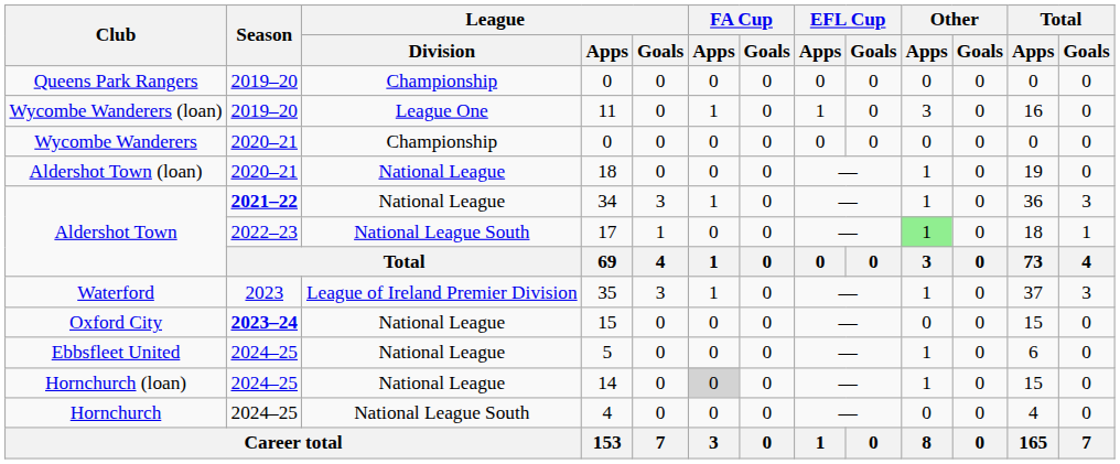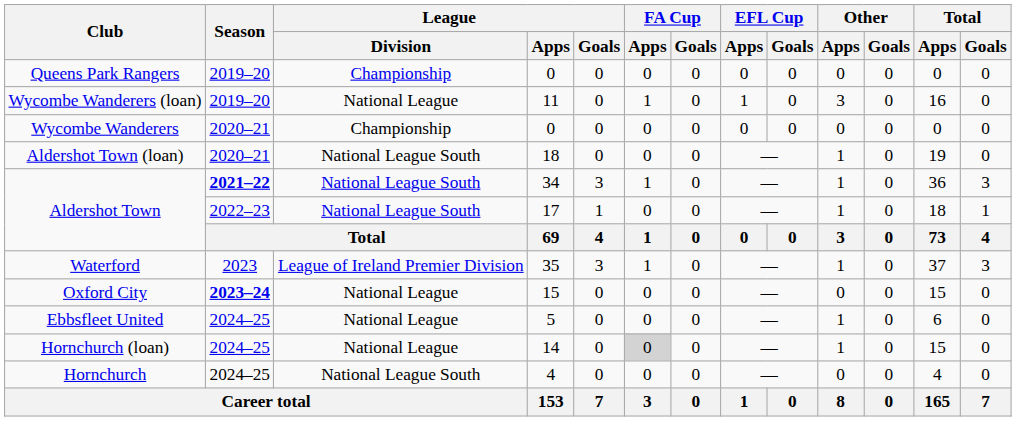 <table class="wikitable" style="text-align:center">
 <tr>
 <th rowspan="2">Club</th>
 <th rowspan="2">Season</th>
 <th colspan="3">League</th>
 <th colspan="2"><a href='#'>FA Cup</a></th>
 <th colspan="2"><a href='#'>EFL Cup</a></th>
 <th colspan="2">Other</th>
 <th colspan="2">Total</th>
 </tr>
 <tr>
 <th>Division</th>
 <th>Apps</th>
 <th>Goals</th>
 <th>Apps</th>
 <th>Goals</th>
 <th>Apps</th>
 <th>Goals</th>
 <th>Apps</th>
 <th>Goals</th>
 <th>Apps</th>
 <th>Goals</th>
 </tr>
 <tr>
 <td><a href='#'>Queens Park Rangers</a></td>
 <td><a href='#'>2019–20</a></td>
 <td><a href='#'>Championship</a></td>
 <td>0</td>
 <td>0</td>
 <td>0</td>
 <td>0</td>
 <td>0</td>
 <td>0</td>
 <td>0</td>
 <td>0</td>
 <td>0</td>
 <td>0</td>
 </tr>
 <tr>
 <td><a href='#'>Wycombe Wanderers</a> (loan)</td>
 <td><a href='#'>2019–20</a></td>
-<td><a href='#'>League One</a></td>
+<td>National League</td>
 <td>11</td>
 <td>0</td>
 <td>1</td>
 <td>0</td>
 <td>1</td>
 <td>0</td>
 <td>3</td>
 <td>0</td>
 <td>16</td>
 <td>0</td>
 </tr>
 <tr>
 <td><a href='#'>Wycombe Wanderers</a></td>
 <td><a href='#'>2020–21</a></td>
 <td>Championship</td>
 <td>0</td>
 <td>0</td>
 <td>0</td>
 <td>0</td>
 <td>0</td>
 <td>0</td>
 <td>0</td>
 <td>0</td>
 <td>0</td>
 <td>0</td>
 </tr>
 <tr>
 <td><a href='#'>Aldershot Town</a> (loan)</td>
 <td><a href='#'>2020–21</a></td>
-<td><a href='#'>National League</a></td>
+<td>National League South</td>
 <td>18</td>
 <td>0</td>
 <td>0</td>
 <td>0</td>
 <td colspan="2">—</td>
 <td>1</td>
 <td>0</td>
 <td>19</td>
 <td>0</td>
 </tr>
 <tr>
 <td rowspan="3"><a href='#'>Aldershot Town</a></td>
 <td><strong><a href='#'>2021–22</a></strong></td>
-<td>National League</td>
+<td><a href='#'>National League South</a></td>
 <td>34</td>
 <td>3</td>
 <td>1</td>
 <td>0</td>
 <td colspan="2">—</td>
 <td>1</td>
 <td>0</td>
 <td>36</td>
 <td>3</td>
 </tr>
 <tr>
 <td><a href='#'>2022–23</a></td>
 <td><a href='#'>National League South</a></td>
 <td>17</td>
 <td>1</td>
 <td>0</td>
 <td>0</td>
 <td colspan="2">—</td>
-<td style="background: lightgreen;">1</td>
+<td>1</td>
 <td>0</td>
 <td>18</td>
 <td>1</td>
 </tr>
 <tr>
 <th colspan="2">Total</th>
 <th>69</th>
 <th>4</th>
 <th>1</th>
 <th>0</th>
 <th>0</th>
 <th>0</th>
 <th>3</th>
 <th>0</th>
 <th>73</th>
 <th>4</th>
 </tr>
 <tr>
 <td><a href='#'>Waterford</a></td>
 <td><a href='#'>2023</a></td>
 <td><a href='#'>League of Ireland Premier Division</a></td>
 <td>35</td>
 <td>3</td>
 <td>1</td>
 <td>0</td>
 <td colspan="2">—</td>
 <td>1</td>
 <td>0</td>
 <td>37</td>
 <td>3</td>
 </tr>
 <tr>
 <td><a href='#'>Oxford City</a></td>
 <td><strong><a href='#'>2023–24</a></strong></td>
 <td>National League</td>
 <td>15</td>
 <td>0</td>
 <td>0</td>
 <td>0</td>
 <td colspan="2">—</td>
 <td>0</td>
 <td>0</td>
 <td>15</td>
 <td>0</td>
 </tr>
 <tr>
 <td><a href='#'>Ebbsfleet United</a></td>
 <td><a href='#'>2024–25</a></td>
 <td>National League</td>
 <td>5</td>
 <td>0</td>
 <td>0</td>
 <td>0</td>
 <td colspan="2">—</td>
 <td>1</td>
 <td>0</td>
 <td>6</td>
 <td>0</td>
 </tr>
 <tr>
 <td><a href='#'>Hornchurch</a> (loan)</td>
 <td><a href='#'>2024–25</a></td>
 <td>National League</td>
 <td>14</td>
 <td>0</td>
 <td style="background: lightgrey;">0</td>
 <td>0</td>
 <td colspan="2">—</td>
 <td>1</td>
 <td>0</td>
 <td>15</td>
 <td>0</td>
 </tr>
 <tr>
 <td><a href='#'>Hornchurch</a></td>
 <td>2024–25</td>
 <td>National League South</td>
 <td>4</td>
 <td>0</td>
 <td>0</td>
 <td>0</td>
 <td colspan="2">—</td>
 <td>0</td>
 <td>0</td>
 <td>4</td>
 <td>0</td>
 </tr>
 <tr>
 <th colspan="3">Career total</th>
 <th>153</th>
 <th>7</th>
 <th>3</th>
 <th>0</th>
 <th>1</th>
 <th>0</th>
 <th>8</th>
 <th>0</th>
 <th>165</th>
 <th>7</th>
 </tr>
 </table>
